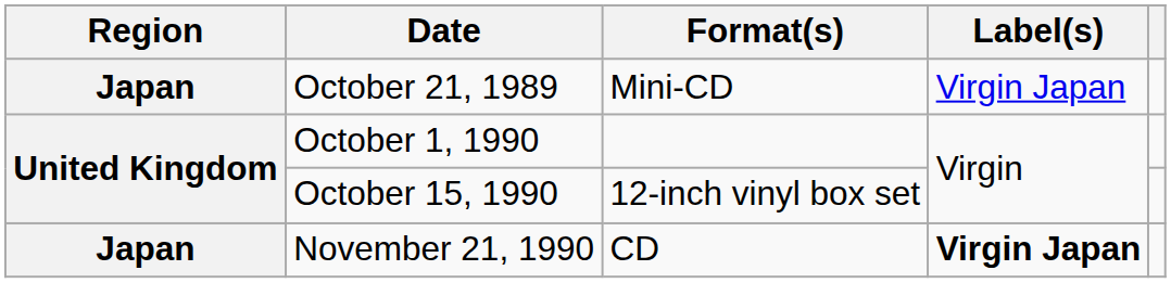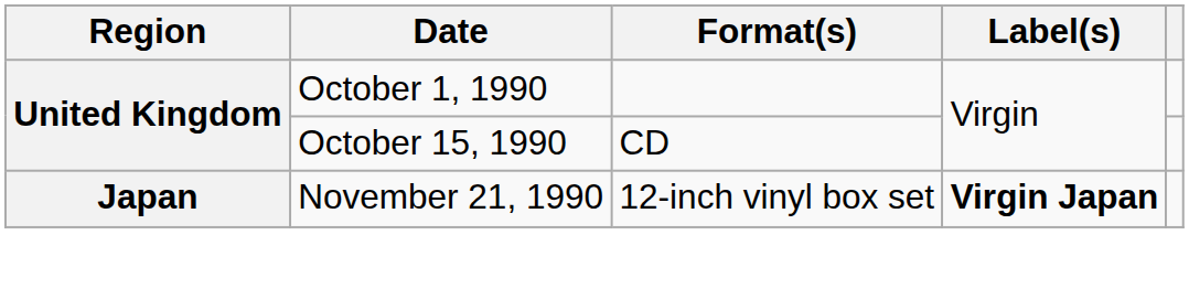 <table class="wikitable plainrowheaders">
 <tr>
 <th scope="col">Region</th>
 <th scope="col">Date</th>
 <th scope="col">Format(s)</th>
 <th scope="col">Label(s)</th>
 <th scope="col"></th>
-</tr>
-<tr>
-<th scope="row">Japan</th>
-<td>October 21, 1989</td>
-<td>Mini-CD</td>
-<td><a href='#'>Virgin Japan</a></td>
-<td align="center"></td>
 </tr>
 <tr>
 <th scope="row" rowspan="2">United Kingdom</th>
 <td>October 1, 1990</td>
 <td></td>
 <td rowspan="2">Virgin</td>
 <td align="center"></td>
 </tr>
 <tr>
 <td>October 15, 1990</td>
-<td>12-inch vinyl box set</td>
+<td>CD</td>
 <td align="center"></td>
 </tr>
 <tr>
 <th scope="row">Japan</th>
 <td>November 21, 1990</td>
-<td>CD</td>
+<td>12-inch vinyl box set</td>
 <td><strong>Virgin Japan</strong></td>
 <td align="center"></td>
 </tr>
 </table>
